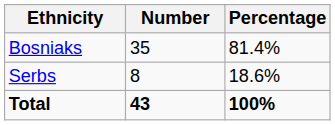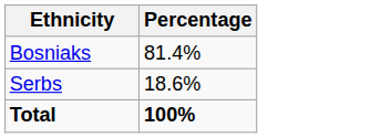 <table class="wikitable">
 <tr>
 <th width="100px">Ethnicity</th>
-<th width="80px">Number</th>
 <th width="80px">Percentage</th>
 </tr>
 <tr>
 <td><a href='#'>Bosniaks</a></td>
-<td>35</td>
 <td>81.4%</td>
 </tr>
 <tr>
 <td><a href='#'>Serbs</a></td>
-<td>8</td>
 <td>18.6%</td>
 </tr>
 <tr>
 <td><strong>Total</strong></td>
-<td><strong>43</strong></td>
 <td><strong>100%</strong></td>
 </tr>
 </table>
